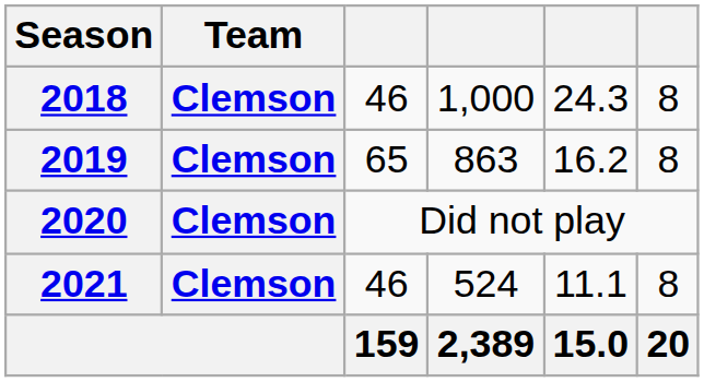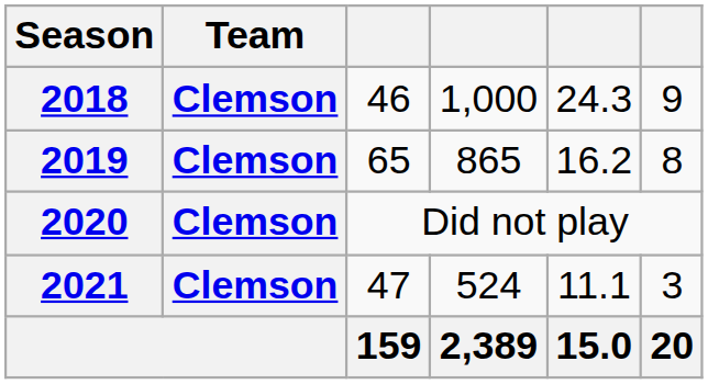 <table class="wikitable sortable" style="text-align:center;">
 <tr>
 <th>Season</th>
 <th>Team</th>
 <th></th>
 <th></th>
 <th></th>
 <th></th>
 </tr>
 <tr>
 <th><a href='#'>2018</a></th>
 <th><a href='#'>Clemson</a></th>
 <td>46</td>
 <td>1,000</td>
 <td>24.3</td>
-<td>8</td>
+<td>9</td>
 </tr>
 <tr>
 <th><a href='#'>2019</a></th>
 <th><a href='#'>Clemson</a></th>
 <td>65</td>
-<td>863</td>
+<td>865</td>
 <td>16.2</td>
 <td>8</td>
 </tr>
 <tr>
 <th><a href='#'>2020</a></th>
 <th><a href='#'>Clemson</a></th>
 <td colspan="4">Did not play</td>
 </tr>
 <tr>
 <th><a href='#'>2021</a></th>
 <th><a href='#'>Clemson</a></th>
-<td>46</td>
+<td>47</td>
 <td>524</td>
 <td>11.1</td>
-<td>8</td>
+<td>3</td>
 </tr>
 <tr>
 <th colspan="2"></th>
 <th>159</th>
 <th>2,389</th>
 <th>15.0</th>
 <th>20</th>
 </tr>
 </table>
